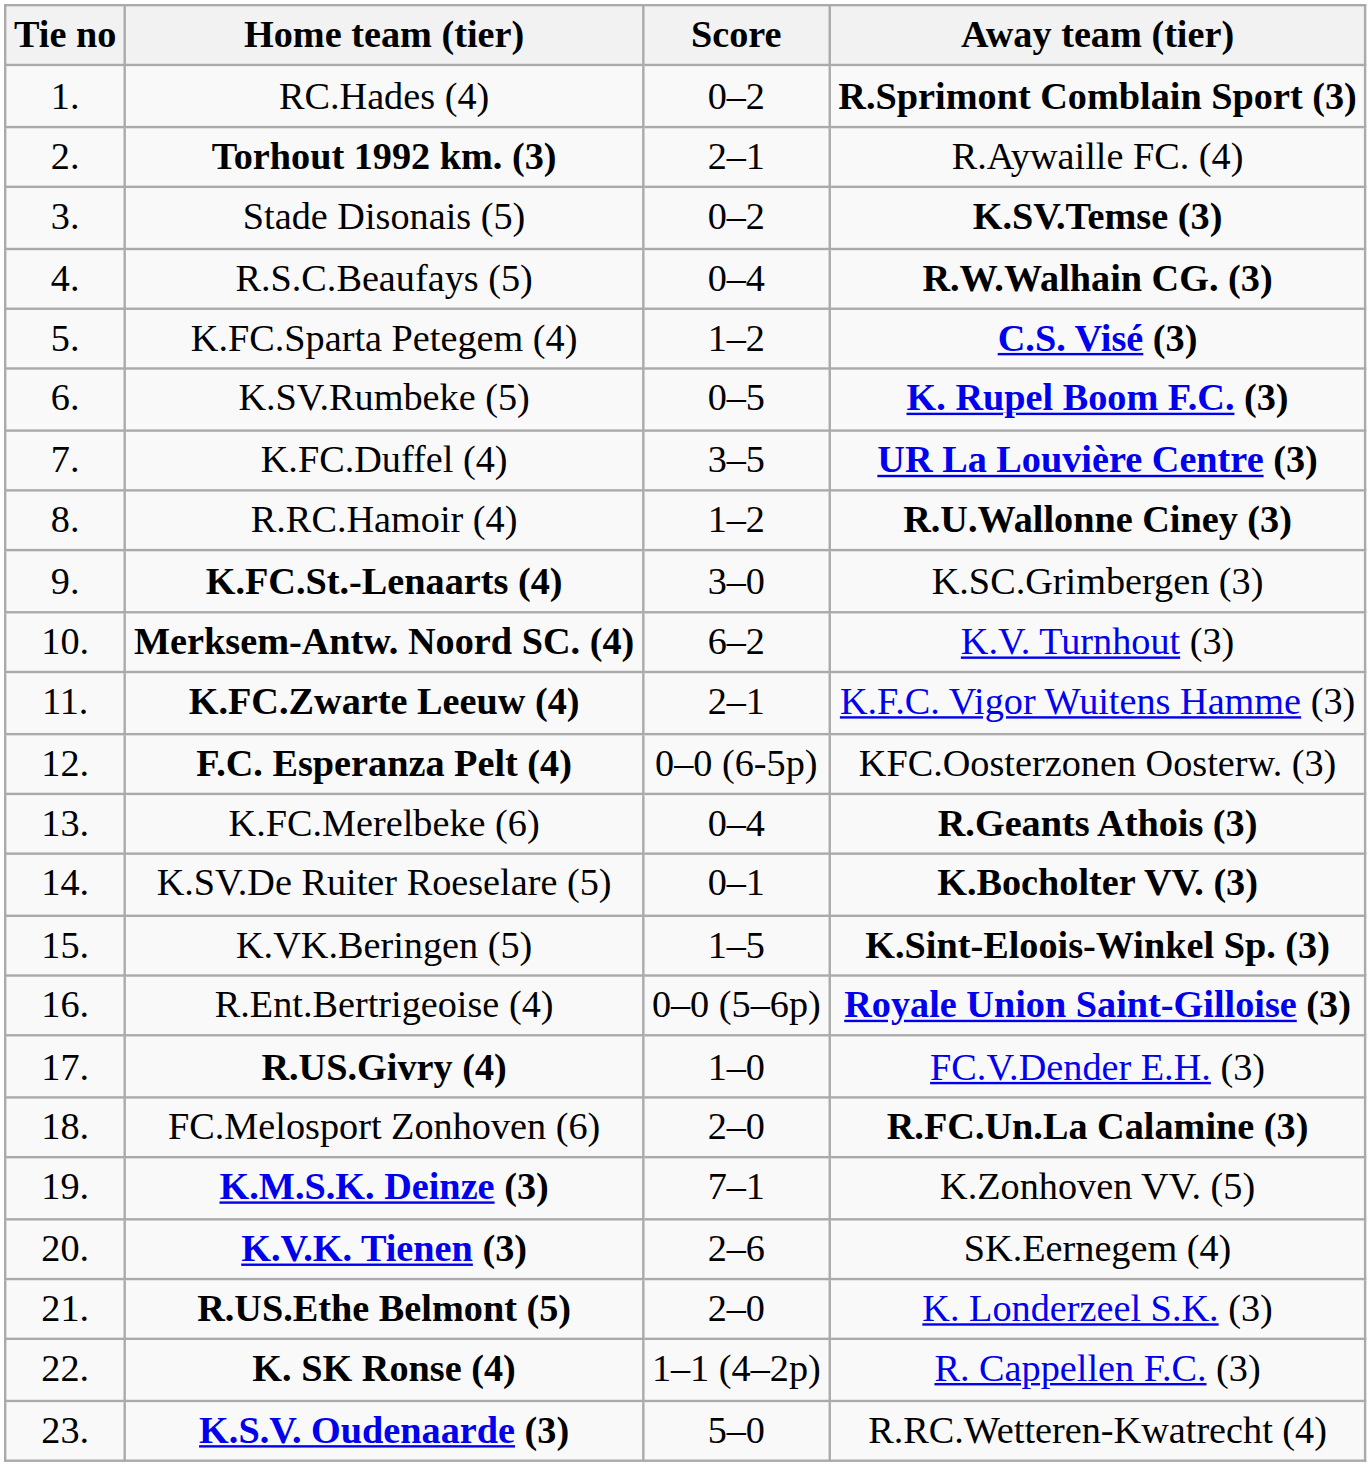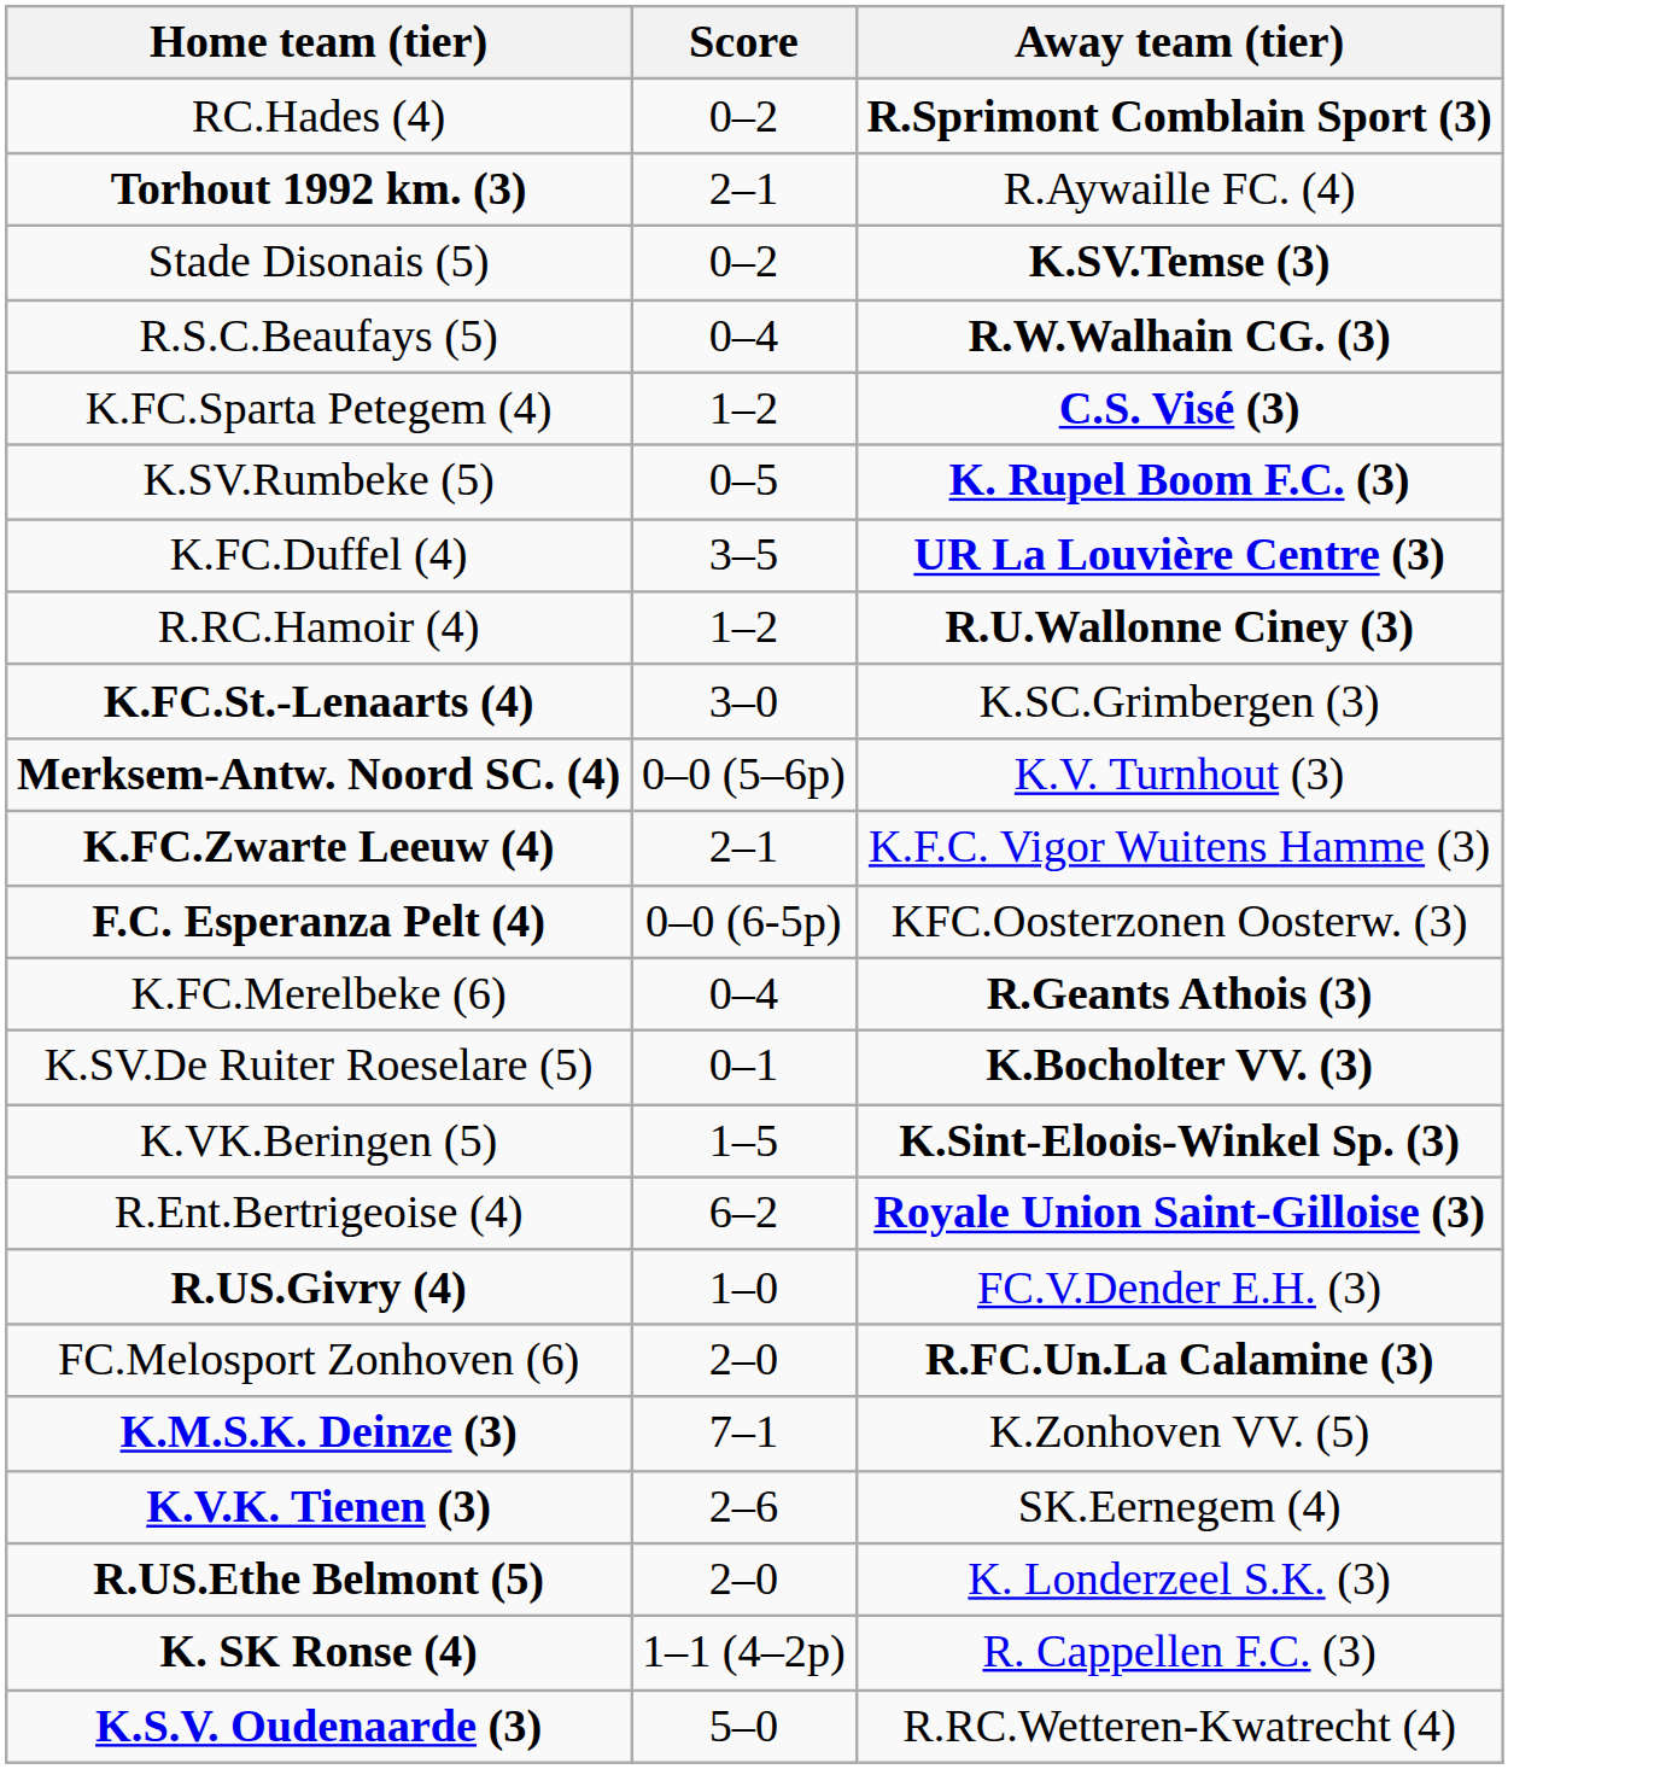 <table class="wikitable" style="text-align: center">
 <tr>
-<th>Tie no</th>
 <th>Home team (tier)</th>
 <th>Score</th>
 <th>Away team (tier)</th>
 </tr>
 <tr>
-<td>1.</td>
 <td>RC.Hades (4)</td>
 <td>0–2</td>
 <td><strong>R.Sprimont Comblain Sport (3)</strong></td>
 </tr>
 <tr>
-<td>2.</td>
 <td><strong>Torhout 1992 km. (3)</strong></td>
 <td>2–1</td>
 <td>R.Aywaille FC. (4)</td>
 </tr>
 <tr>
-<td>3.</td>
 <td>Stade Disonais (5)</td>
 <td>0–2</td>
 <td><strong>K.SV.Temse (3)</strong></td>
 </tr>
 <tr>
-<td>4.</td>
 <td>R.S.C.Beaufays (5)</td>
 <td>0–4</td>
 <td><strong>R.W.Walhain CG. (3)</strong></td>
 </tr>
 <tr>
-<td>5.</td>
 <td>K.FC.Sparta Petegem (4)</td>
 <td>1–2</td>
 <td><strong><a href='#'>C.S. Visé</a> (3)</strong></td>
 </tr>
 <tr>
-<td>6.</td>
 <td>K.SV.Rumbeke (5)</td>
 <td>0–5</td>
 <td><strong><a href='#'>K. Rupel Boom F.C.</a> (3)</strong></td>
 </tr>
 <tr>
-<td>7.</td>
 <td>K.FC.Duffel (4)</td>
 <td>3–5</td>
 <td><strong><a href='#'>UR La Louvière Centre</a> (3)</strong></td>
 </tr>
 <tr>
-<td>8.</td>
 <td>R.RC.Hamoir (4)</td>
 <td>1–2</td>
 <td><strong>R.U.Wallonne Ciney (3)</strong></td>
 </tr>
 <tr>
-<td>9.</td>
 <td><strong>K.FC.St.-Lenaarts (4)</strong></td>
 <td>3–0</td>
 <td>K.SC.Grimbergen (3)</td>
 </tr>
 <tr>
-<td>10.</td>
 <td><strong>Merksem-Antw. Noord SC. (4)</strong></td>
-<td>6–2</td>
+<td>0–0 (5–6p)</td>
 <td><a href='#'>K.V. Turnhout</a> (3)</td>
 </tr>
 <tr>
-<td>11.</td>
 <td><strong>K.FC.Zwarte Leeuw (4)</strong></td>
 <td>2–1</td>
 <td><a href='#'>K.F.C. Vigor Wuitens Hamme</a> (3)</td>
 </tr>
 <tr>
-<td>12.</td>
 <td><strong>F.C. Esperanza Pelt (4)</strong></td>
 <td>0–0 (6-5p)</td>
 <td>KFC.Oosterzonen Oosterw. (3)</td>
 </tr>
 <tr>
-<td>13.</td>
 <td>K.FC.Merelbeke (6)</td>
 <td>0–4</td>
 <td><strong>R.Geants Athois (3)</strong></td>
 </tr>
 <tr>
-<td>14.</td>
 <td>K.SV.De Ruiter Roeselare (5)</td>
 <td>0–1</td>
 <td><strong>K.Bocholter VV. (3)</strong></td>
 </tr>
 <tr>
-<td>15.</td>
 <td>K.VK.Beringen (5)</td>
 <td>1–5</td>
 <td><strong>K.Sint-Eloois-Winkel Sp. (3)</strong></td>
 </tr>
 <tr>
-<td>16.</td>
 <td>R.Ent.Bertrigeoise (4)</td>
-<td>0–0 (5–6p)</td>
+<td>6–2</td>
 <td><strong><a href='#'>Royale Union Saint-Gilloise</a> (3)</strong></td>
 </tr>
 <tr>
-<td>17.</td>
 <td><strong>R.US.Givry (4)</strong></td>
 <td>1–0</td>
 <td><a href='#'>FC.V.Dender E.H.</a> (3)</td>
 </tr>
 <tr>
-<td>18.</td>
 <td>FC.Melosport Zonhoven (6)</td>
 <td>2–0</td>
 <td><strong>R.FC.Un.La Calamine (3)</strong></td>
 </tr>
 <tr>
-<td>19.</td>
 <td><strong><a href='#'>K.M.S.K. Deinze</a> (3)</strong></td>
 <td>7–1</td>
 <td>K.Zonhoven VV. (5)</td>
 </tr>
 <tr>
-<td>20.</td>
 <td><strong><a href='#'>K.V.K. Tienen</a> (3)</strong></td>
 <td>2–6</td>
 <td>SK.Eernegem (4)</td>
 </tr>
 <tr>
-<td>21.</td>
 <td><strong>R.US.Ethe Belmont (5)</strong></td>
 <td>2–0</td>
 <td><a href='#'>K. Londerzeel S.K.</a> (3)</td>
 </tr>
 <tr>
-<td>22.</td>
 <td><strong>K. SK Ronse (4)</strong></td>
 <td>1–1 (4–2p)</td>
 <td><a href='#'>R. Cappellen F.C.</a> (3)</td>
 </tr>
 <tr>
-<td>23.</td>
 <td><strong><a href='#'>K.S.V. Oudenaarde</a> (3)</strong></td>
 <td>5–0</td>
 <td>R.RC.Wetteren-Kwatrecht (4)</td>
 </tr>
 </table>
